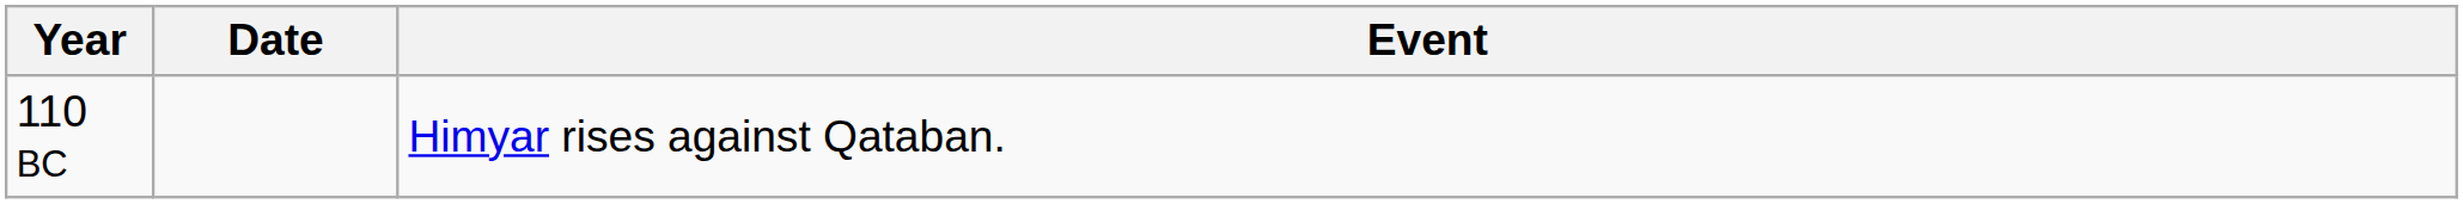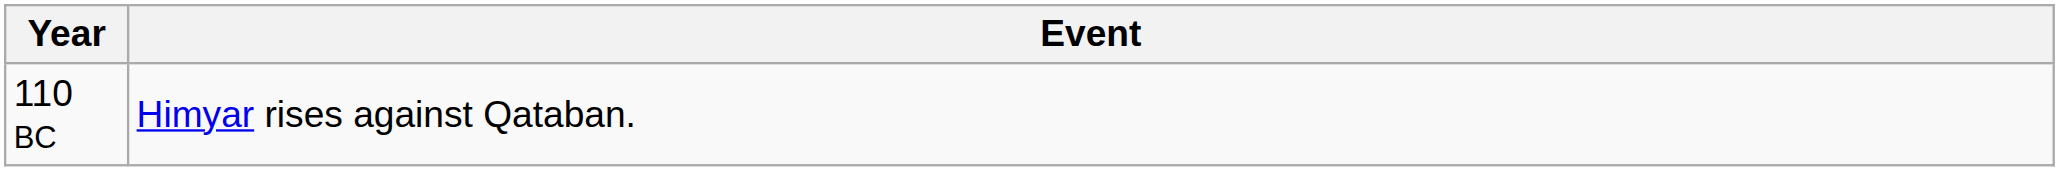 <table class="wikitable" width="100%">
 <tr>
 <th style="width:6%">Year</th>
-<th style="width:10%">Date</th>
 <th>Event</th>
 </tr>
 <tr>
 <td>110 <small>BC</small></td>
-<td></td>
 <td><a href='#'>Himyar</a> rises against Qataban.</td>
 </tr>
 </table>
